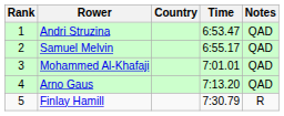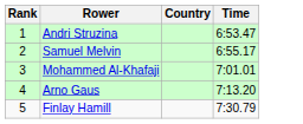 <table class="wikitable" style="text-align:center">
 <tr>
 <th>Rank</th>
 <th>Rower</th>
 <th>Country</th>
 <th>Time</th>
-<th>Notes</th>
 </tr>
 <tr bgcolor=ccffcc>
 <td>1</td>
 <td align="left"><a href='#'>Andri Struzina</a></td>
 <td align="left"></td>
 <td>6:53.47</td>
-<td>QAD</td>
 </tr>
 <tr bgcolor=ccffcc>
 <td>2</td>
 <td align="left"><a href='#'>Samuel Melvin</a></td>
 <td align="left"></td>
 <td>6:55.17</td>
-<td>QAD</td>
 </tr>
 <tr bgcolor=ccffcc>
 <td>3</td>
 <td align="left"><a href='#'>Mohammed Al-Khafaji</a></td>
 <td align="left"></td>
 <td>7:01.01</td>
-<td>QAD</td>
 </tr>
 <tr bgcolor=ccffcc>
 <td>4</td>
 <td align="left"><a href='#'>Arno Gaus</a></td>
 <td align="left"></td>
 <td>7:13.20</td>
-<td>QAD</td>
 </tr>
 <tr>
 <td>5</td>
 <td align="left"><a href='#'>Finlay Hamill</a></td>
 <td align="left"></td>
 <td>7:30.79</td>
-<td>R</td>
 </tr>
 </table>
